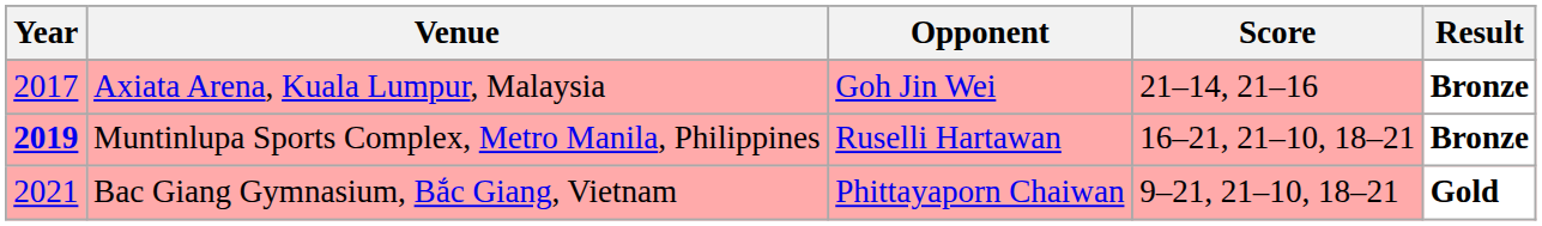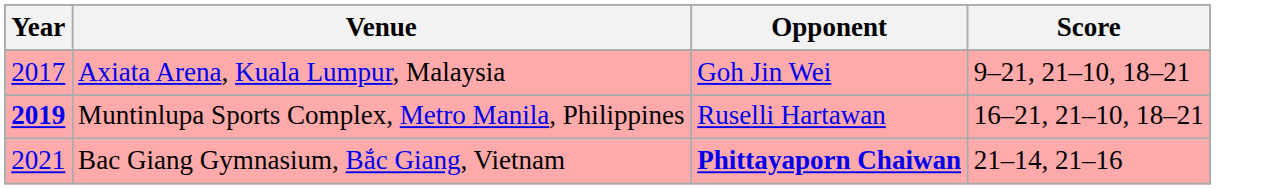 <table class="sortable wikitable" style="font-size: 90%;">
 <tr>
 <th>Year</th>
 <th>Venue</th>
 <th>Opponent</th>
 <th>Score</th>
-<th>Result</th>
 </tr>
 <tr style="background:#FFAAAA">
 <td align="center"><a href='#'>2017</a></td>
 <td align="left"><a href='#'>Axiata Arena</a>, <a href='#'>Kuala Lumpur</a>, Malaysia</td>
 <td align="left"> <a href='#'>Goh Jin Wei</a></td>
-<td align="left">21–14, 21–16</td>
-<td style="text-align:left; background:white"> <strong>Bronze</strong></td>
+<td align="left">9–21, 21–10, 18–21</td>
 </tr>
 <tr style="background:#FFAAAA">
 <td align="center"><strong><a href='#'>2019</a></strong></td>
 <td align="left">Muntinlupa Sports Complex, <a href='#'>Metro Manila</a>, Philippines</td>
 <td align="left"> <a href='#'>Ruselli Hartawan</a></td>
 <td align="left">16–21, 21–10, 18–21</td>
-<td style="text-align:left; background:white"> <strong>Bronze</strong></td>
 </tr>
 <tr style="background:#FFAAAA">
 <td align="center"><a href='#'>2021</a></td>
 <td align="left">Bac Giang Gymnasium, <a href='#'>Bắc Giang</a>, Vietnam</td>
-<td align="left"> <a href='#'>Phittayaporn Chaiwan</a></td>
-<td align="left">9–21, 21–10, 18–21</td>
-<td style="text-align:left; background:white"> <strong>Gold</strong></td>
+<td align="left"><strong> <a href='#'>Phittayaporn Chaiwan</a></strong></td>
+<td align="left">21–14, 21–16</td>
 </tr>
 </table>
